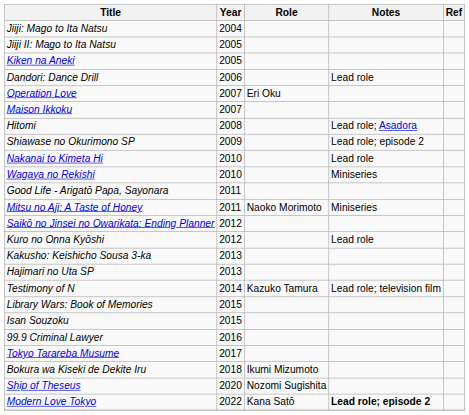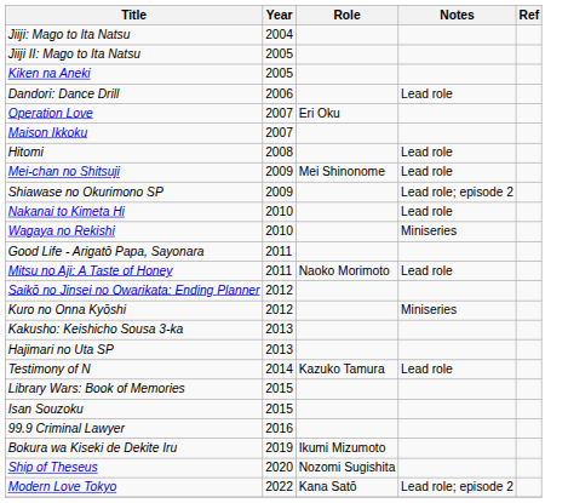 <table class="wikitable">
 <tr>
 <th>Title</th>
 <th>Year</th>
 <th>Role</th>
 <th>Notes</th>
 <th>Ref</th>
 </tr>
 <tr>
 <td><em>Jiiji: Mago to Ita Natsu</em></td>
 <td>2004</td>
 <td></td>
 <td></td>
 <td></td>
 </tr>
 <tr>
 <td><em>Jiiji II: Mago to Ita Natsu</em></td>
 <td>2005</td>
 <td></td>
 <td></td>
 <td></td>
 </tr>
 <tr>
 <td><em><a href='#'>Kiken na Aneki</a></em></td>
 <td>2005</td>
 <td></td>
 <td></td>
 <td></td>
 </tr>
 <tr>
 <td><em>Dandori: Dance Drill</em></td>
 <td>2006</td>
 <td></td>
 <td>Lead role</td>
 <td></td>
 </tr>
 <tr>
 <td><em><a href='#'>Operation Love</a></em></td>
 <td>2007</td>
 <td>Eri Oku</td>
 <td></td>
 <td></td>
 </tr>
 <tr>
 <td><em><a href='#'>Maison Ikkoku</a></em></td>
 <td>2007</td>
 <td></td>
 <td></td>
 <td></td>
 </tr>
 <tr>
 <td><em>Hitomi</em></td>
 <td>2008</td>
 <td></td>
-<td>Lead role; <a href='#'>Asadora</a></td>
+<td>Lead role</td>
+<td></td>
+</tr>
+<tr>
+<td><em><a href='#'>Mei-chan no Shitsuji</a></em></td>
+<td>2009</td>
+<td>Mei Shinonome</td>
+<td>Lead role</td>
 <td></td>
 </tr>
 <tr>
 <td><em>Shiawase no Okurimono SP</em></td>
 <td>2009</td>
 <td></td>
 <td>Lead role; episode 2</td>
 <td></td>
 </tr>
 <tr>
 <td><em><a href='#'>Nakanai to Kimeta Hi</a></em></td>
 <td>2010</td>
 <td></td>
 <td>Lead role</td>
 <td></td>
 </tr>
 <tr>
 <td><em><a href='#'>Wagaya no Rekishi</a></em></td>
 <td>2010</td>
 <td></td>
 <td>Miniseries</td>
 <td></td>
 </tr>
 <tr>
 <td><em>Good Life - Arigatō Papa, Sayonara</em></td>
 <td>2011</td>
 <td></td>
 <td></td>
 <td></td>
 </tr>
 <tr>
 <td><em><a href='#'>Mitsu no Aji: A Taste of Honey</a></em></td>
 <td>2011</td>
 <td>Naoko Morimoto</td>
-<td>Miniseries</td>
+<td>Lead role</td>
 <td></td>
 </tr>
 <tr>
 <td><em><a href='#'>Saikō no Jinsei no Owarikata: Ending Planner</a></em></td>
 <td>2012</td>
 <td></td>
 <td></td>
 <td></td>
 </tr>
 <tr>
 <td><em>Kuro no Onna Kyōshi</em></td>
 <td>2012</td>
 <td></td>
-<td>Lead role</td>
+<td>Miniseries</td>
 <td></td>
 </tr>
 <tr>
 <td><em>Kakusho: Keishicho Sousa 3-ka</em></td>
 <td>2013</td>
 <td></td>
 <td></td>
 <td></td>
 </tr>
 <tr>
 <td><em>Hajimari no Uta SP</em></td>
 <td>2013</td>
 <td></td>
 <td></td>
 <td></td>
 </tr>
 <tr>
 <td><em>Testimony of N</em></td>
 <td>2014</td>
 <td>Kazuko Tamura</td>
-<td>Lead role; television film</td>
+<td>Lead role</td>
 <td></td>
 </tr>
 <tr>
 <td><em>Library Wars: Book of Memories</em></td>
 <td>2015</td>
 <td></td>
 <td></td>
 <td></td>
 </tr>
 <tr>
 <td><em>Isan Souzoku</em></td>
 <td>2015</td>
 <td></td>
 <td></td>
 <td></td>
 </tr>
 <tr>
 <td><em>99.9 Criminal Lawyer</em></td>
 <td>2016</td>
 <td></td>
 <td></td>
 <td></td>
 </tr>
 <tr>
-<td><em><a href='#'>Tokyo Tarareba Musume</a></em></td>
-<td>2017</td>
-<td></td>
-<td></td>
-<td></td>
-</tr>
-<tr>
 <td><em>Bokura wa Kiseki de Dekite Iru</em></td>
-<td>2018</td>
+<td>2019</td>
 <td>Ikumi Mizumoto</td>
 <td></td>
 <td></td>
 </tr>
 <tr>
 <td><em><a href='#'>Ship of Theseus</a></em></td>
 <td>2020</td>
 <td>Nozomi Sugishita</td>
 <td></td>
 <td></td>
 </tr>
 <tr>
 <td><em><a href='#'>Modern Love Tokyo</a></em></td>
 <td>2022</td>
 <td>Kana Satō</td>
-<td><strong>Lead role; episode 2</strong></td>
+<td>Lead role; episode 2</td>
 <td></td>
 </tr>
 <tr>
 </tr>
 </table>
